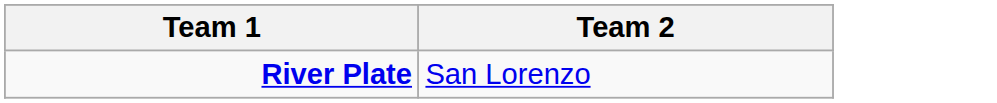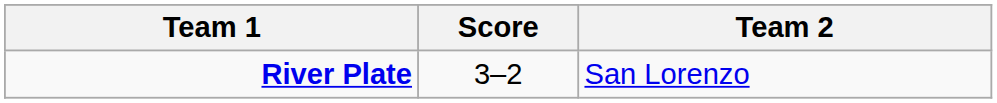 <table class="wikitable" style="text-align: center">
 <tr>
 <th width=220>Team 1</th>
+<th width=80>Score</th>
 <th width=220>Team 2</th>
 </tr>
 <tr>
 <td align=right><strong><a href='#'>River Plate</a></strong></td>
+<td>3–2</td>
 <td align=left><a href='#'>San Lorenzo</a></td>
 </tr>
 </table>
